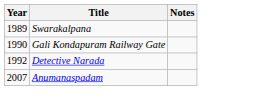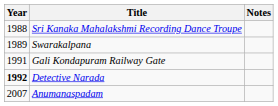 <table class="wikitable">
 <tr>
 <th>Year</th>
 <th>Title</th>
 <th>Notes</th>
 </tr>
 <tr>
+<td>1988</td>
+<td><em><a href='#'>Sri Kanaka Mahalakshmi Recording Dance Troupe</a></em></td>
+<td></td>
+</tr>
+<tr>
 <td>1989</td>
 <td><em>Swarakalpana</em></td>
 <td></td>
 </tr>
 <tr>
-<td>1990</td>
+<td>1991</td>
 <td><em>Gali Kondapuram Railway Gate</em></td>
 <td></td>
 </tr>
 <tr>
-<td>1992</td>
+<td><strong>1992</strong></td>
 <td><em><a href='#'>Detective Narada</a></em></td>
 <td></td>
 </tr>
 <tr>
 <td>2007</td>
 <td><em><a href='#'>Anumanaspadam</a></em></td>
 <td></td>
 </tr>
 </table>
